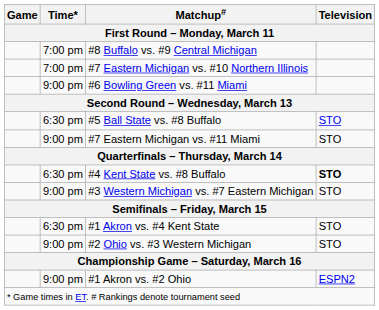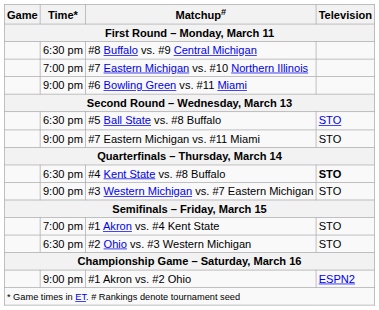 <table class="wikitable" style="font-size: 95%">
 <tr align="center">
 <th>Game</th>
 <th>Time*</th>
 <th>Matchup<sup>#</sup></th>
 <th>Television</th>
 </tr>
 <tr>
 <th colspan=7>First Round – Monday, March 11</th>
 </tr>
 <tr>
 <td></td>
-<td>7:00 pm</td>
+<td>6:30 pm</td>
 <td>#8 <a href='#'>Buffalo</a> vs. #9 <a href='#'>Central Michigan</a></td>
 <td></td>
 </tr>
 <tr>
 <td></td>
 <td>7:00 pm</td>
 <td>#7 <a href='#'>Eastern Michigan</a> vs. #10 <a href='#'>Northern Illinois</a></td>
 <td></td>
 </tr>
 <tr>
 <td></td>
 <td>9:00 pm</td>
 <td>#6 <a href='#'>Bowling Green</a> vs. #11 <a href='#'>Miami</a></td>
 <td></td>
 </tr>
 <tr>
 <th colspan=7>Second Round – Wednesday, March 13</th>
 </tr>
 <tr>
 <td></td>
 <td>6:30 pm</td>
 <td>#5 <a href='#'>Ball State</a> vs. #8 Buffalo</td>
 <td><a href='#'>STO</a></td>
 </tr>
 <tr>
 <td></td>
 <td>9:00 pm</td>
 <td>#7 Eastern Michigan vs. #11 Miami</td>
 <td>STO</td>
 </tr>
 <tr>
 <th colspan=7>Quarterfinals – Thursday, March 14</th>
 </tr>
 <tr>
 <td></td>
 <td>6:30 pm</td>
 <td>#4 <a href='#'>Kent State</a> vs. #8 Buffalo</td>
 <td><strong>STO</strong></td>
 </tr>
 <tr>
 <td></td>
 <td>9:00 pm</td>
 <td>#3 <a href='#'>Western Michigan</a> vs. #7 Eastern Michigan</td>
 <td>STO</td>
 </tr>
 <tr>
 <th colspan=7>Semifinals – Friday, March 15</th>
 </tr>
 <tr>
 <td></td>
-<td>6:30 pm</td>
+<td>7:00 pm</td>
 <td>#1 <a href='#'>Akron</a> vs. #4 Kent State</td>
 <td>STO</td>
 </tr>
 <tr>
 <td></td>
-<td>9:00 pm</td>
+<td>6:30 pm</td>
 <td>#2 <a href='#'>Ohio</a> vs. #3 Western Michigan</td>
 <td>STO</td>
 </tr>
 <tr>
 <th colspan=7>Championship Game – Saturday, March 16</th>
 </tr>
 <tr>
 <td></td>
 <td>9:00 pm</td>
 <td>#1 Akron vs. #2 Ohio</td>
 <td><a href='#'>ESPN2</a></td>
 </tr>
 <tr>
 <td colspan=6><small>* Game times in <a href='#'>ET</a>. # Rankings denote tournament seed</small></td>
 </tr>
 </table>
